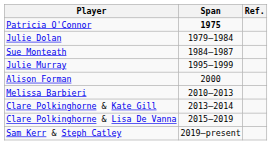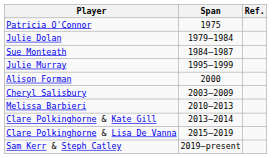 <table class="wikitable sortable" style="text-align: center;">
 <tr>
 <th>Player</th>
 <th>Span</th>
 <th>Ref.</th>
 </tr>
 <tr>
 <td style="text-align: left;"><a href='#'>Patricia O'Connor</a></td>
-<td><strong>1975</strong></td>
+<td>1975</td>
 <td></td>
 </tr>
 <tr>
 <td style="text-align: left;"><a href='#'>Julie Dolan</a></td>
 <td>1979–1984</td>
 <td></td>
 </tr>
 <tr>
 <td style="text-align: left;"><a href='#'>Sue Monteath</a></td>
 <td>1984–1987</td>
 <td></td>
 </tr>
 <tr>
 <td style="text-align: left;"><a href='#'>Julie Murray</a></td>
 <td>1995–1999</td>
 <td></td>
 </tr>
 <tr>
 <td style="text-align: left;"><a href='#'>Alison Forman</a></td>
 <td>2000</td>
 <td></td>
 </tr>
 <tr>
+<td style="text-align: left;"><a href='#'>Cheryl Salisbury</a></td>
+<td>2003–2009</td>
+<td></td>
+</tr>
+<tr>
 <td style="text-align: left;"><a href='#'>Melissa Barbieri</a></td>
 <td>2010–2013</td>
 <td></td>
 </tr>
 <tr>
 <td style="text-align: left;"><a href='#'>Clare Polkinghorne</a> & <a href='#'>Kate Gill</a></td>
 <td>2013–2014</td>
 <td></td>
 </tr>
 <tr>
 <td style="text-align: left;"><a href='#'>Clare Polkinghorne</a> & <a href='#'>Lisa De Vanna</a></td>
 <td>2015–2019</td>
 <td></td>
 </tr>
 <tr>
 <td style="text-align: left;"><a href='#'>Sam Kerr</a> & <a href='#'>Steph Catley</a></td>
 <td>2019–present</td>
 <td></td>
 </tr>
 </table>
